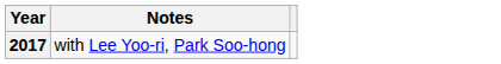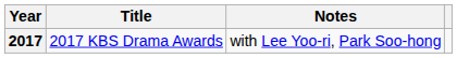 <table class="wikitable plainrowheaders sortable">
 <tr>
 <th scope="col">Year</th>
+<th scope="col">Title</th>
 <th scope="col">Notes</th>
 <th scope="col" class="unsortable"></th>
 </tr>
 <tr>
 <th scope="row">2017</th>
+<td><a href='#'>2017 KBS Drama Awards</a></td>
 <td>with <a href='#'>Lee Yoo-ri</a>, <a href='#'>Park Soo-hong</a></td>
 <td style="text-align:center"></td>
 </tr>
 </table>
